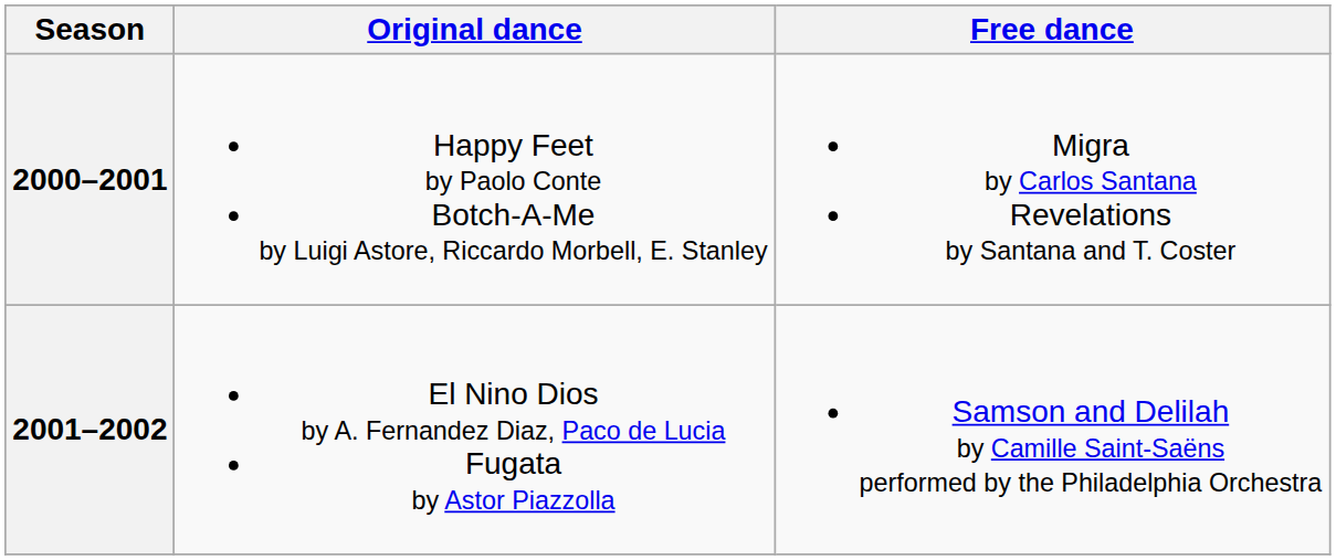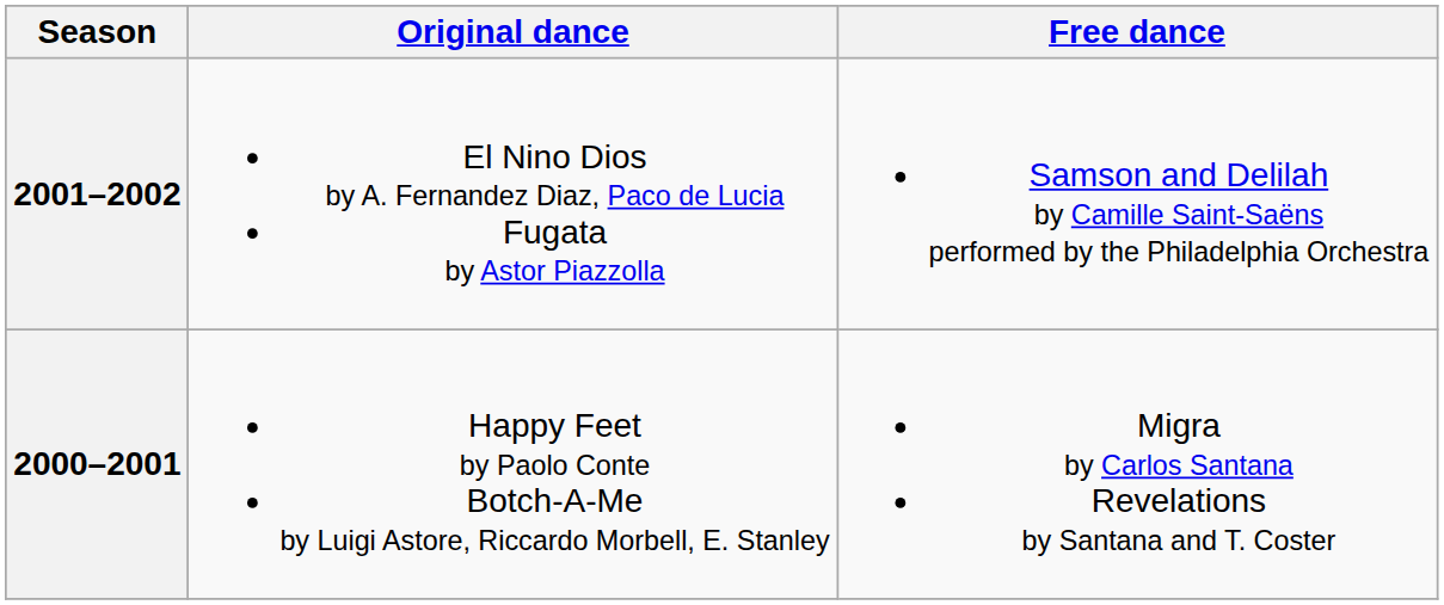 <table class=wikitable style=text-align:center>
 <tr>
 <th>Season</th>
 <th><a href='#'>Original dance</a></th>
 <th><a href='#'>Free dance</a></th>
 </tr>
 <tr>
+<th>2001–2002 <br> </th>
+<td><br><ul><li>El Nino Dios <br><small> by A. Fernandez Diaz, <a href='#'>Paco de Lucia</a> </small></li><li>Fugata <br><small> by <a href='#'>Astor Piazzolla</a> </small></li></ul></td>
+<td><br><ul><li><a href='#'>Samson and Delilah</a> <br><small> by <a href='#'>Camille Saint-Saëns</a> <br> performed by the Philadelphia Orchestra </small></li></ul></td>
+</tr>
+<tr>
 <th>2000–2001 <br> </th>
 <td><br><ul><li>Happy Feet <br><small> by Paolo Conte </small></li><li>Botch-A-Me <br><small> by Luigi Astore, Riccardo Morbell, E. Stanley </small></li></ul></td>
 <td><br><ul><li>Migra <br><small> by <a href='#'>Carlos Santana</a> </small></li><li>Revelations <br><small> by Santana and T. Coster </small></li></ul></td>
 </tr>
-<tr>
-<th>2001–2002 <br> </th>
-<td><br><ul><li>El Nino Dios <br><small> by A. Fernandez Diaz, <a href='#'>Paco de Lucia</a> </small></li><li>Fugata <br><small> by <a href='#'>Astor Piazzolla</a> </small></li></ul></td>
-<td><br><ul><li><a href='#'>Samson and Delilah</a> <br><small> by <a href='#'>Camille Saint-Saëns</a> <br> performed by the Philadelphia Orchestra </small></li></ul></td>
-</tr>
 </table>
